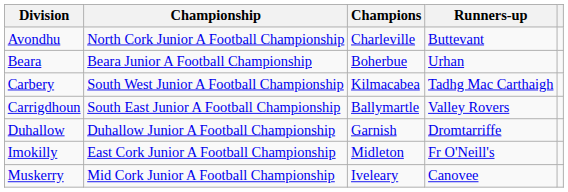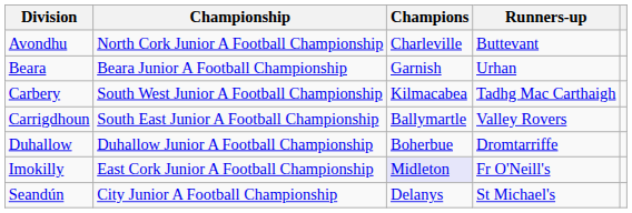 <table class=wikitable>
 <tr>
 <th>Division</th>
 <th>Championship</th>
 <th>Champions</th>
 <th>Runners-up</th>
 <th></th>
 </tr>
 <tr>
 <td><a href='#'>Avondhu</a></td>
 <td><a href='#'>North Cork Junior A Football Championship</a></td>
 <td><a href='#'>Charleville</a></td>
 <td><a href='#'>Buttevant</a></td>
 <td></td>
 </tr>
 <tr>
 <td><a href='#'>Beara</a></td>
 <td><a href='#'>Beara Junior A Football Championship</a></td>
-<td><a href='#'>Boherbue</a></td>
+<td><a href='#'>Garnish</a></td>
 <td><a href='#'>Urhan</a></td>
 <td></td>
 </tr>
 <tr>
 <td><a href='#'>Carbery</a></td>
 <td><a href='#'>South West Junior A Football Championship</a></td>
 <td><a href='#'>Kilmacabea</a></td>
 <td><a href='#'>Tadhg Mac Carthaigh</a></td>
 <td></td>
 </tr>
 <tr>
 <td><a href='#'>Carrigdhoun</a></td>
 <td><a href='#'>South East Junior A Football Championship</a></td>
 <td><a href='#'>Ballymartle</a></td>
 <td><a href='#'>Valley Rovers</a></td>
 <td></td>
 </tr>
 <tr>
 <td><a href='#'>Duhallow</a></td>
 <td><a href='#'>Duhallow Junior A Football Championship</a></td>
-<td><a href='#'>Garnish</a></td>
+<td><a href='#'>Boherbue</a></td>
 <td><a href='#'>Dromtarriffe</a></td>
 <td></td>
 </tr>
 <tr>
 <td><a href='#'>Imokilly</a></td>
 <td><a href='#'>East Cork Junior A Football Championship</a></td>
-<td><a href='#'>Midleton</a></td>
+<td style="background: lavender;"><a href='#'>Midleton</a></td>
 <td><a href='#'>Fr O'Neill's</a></td>
 <td></td>
 </tr>
 <tr>
-<td><a href='#'>Muskerry</a></td>
-<td><a href='#'>Mid Cork Junior A Football Championship</a></td>
-<td><a href='#'>Iveleary</a></td>
-<td><a href='#'>Canovee</a></td>
+<td><a href='#'>Seandún</a></td>
+<td><a href='#'>City Junior A Football Championship</a></td>
+<td><a href='#'>Delanys</a></td>
+<td><a href='#'>St Michael's</a></td>
 <td></td>
 </tr>
 </table>
